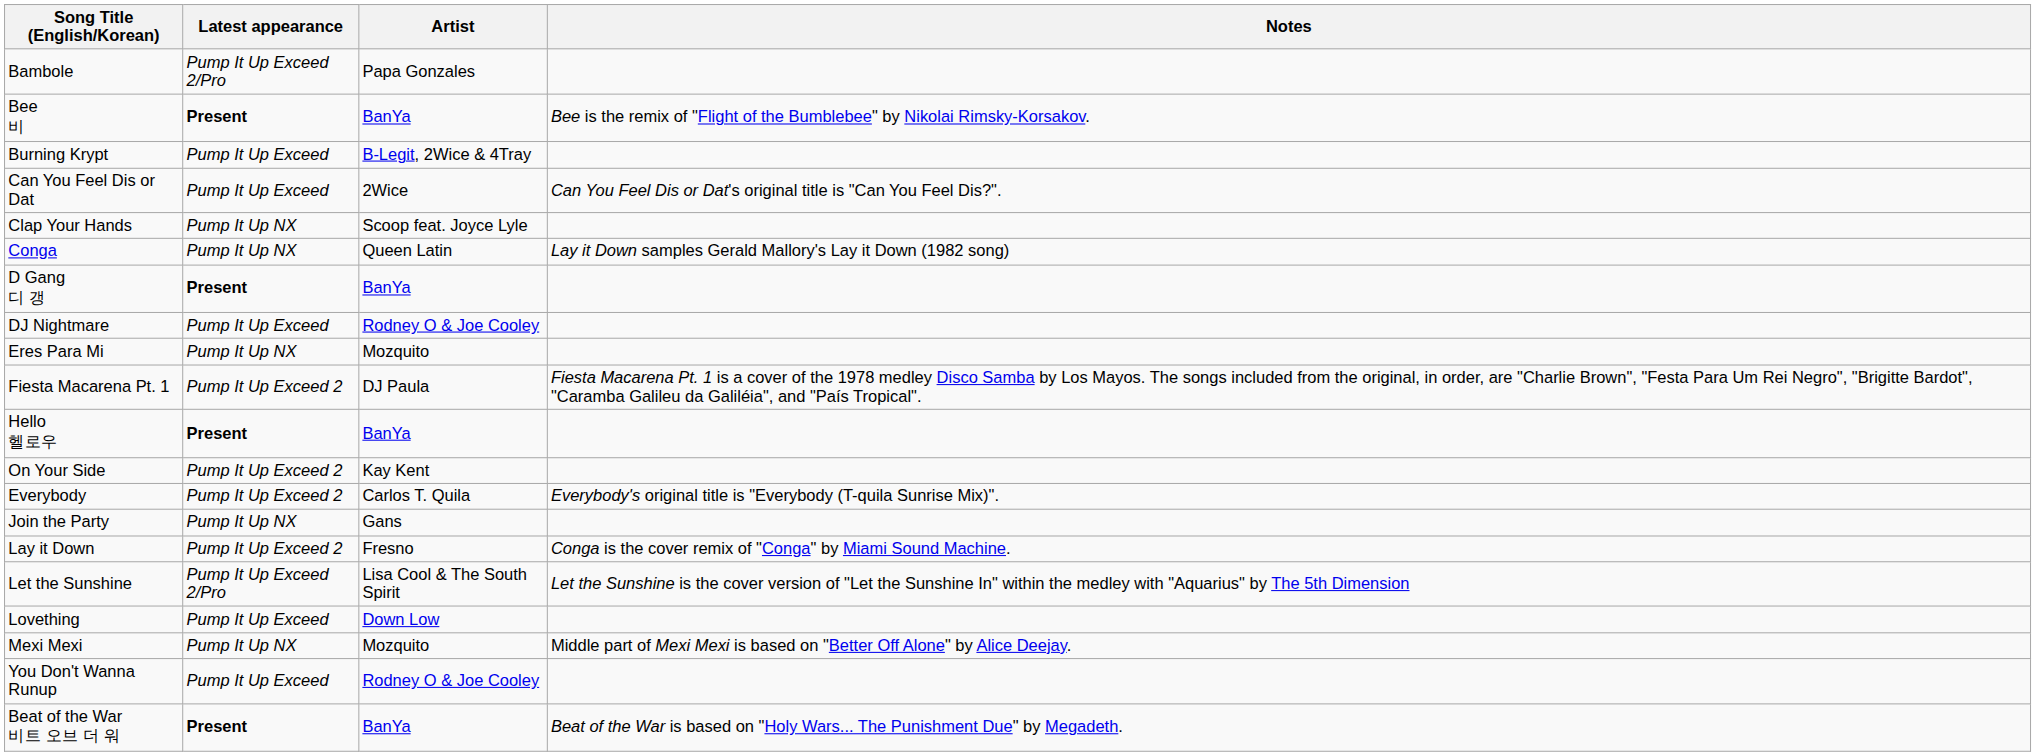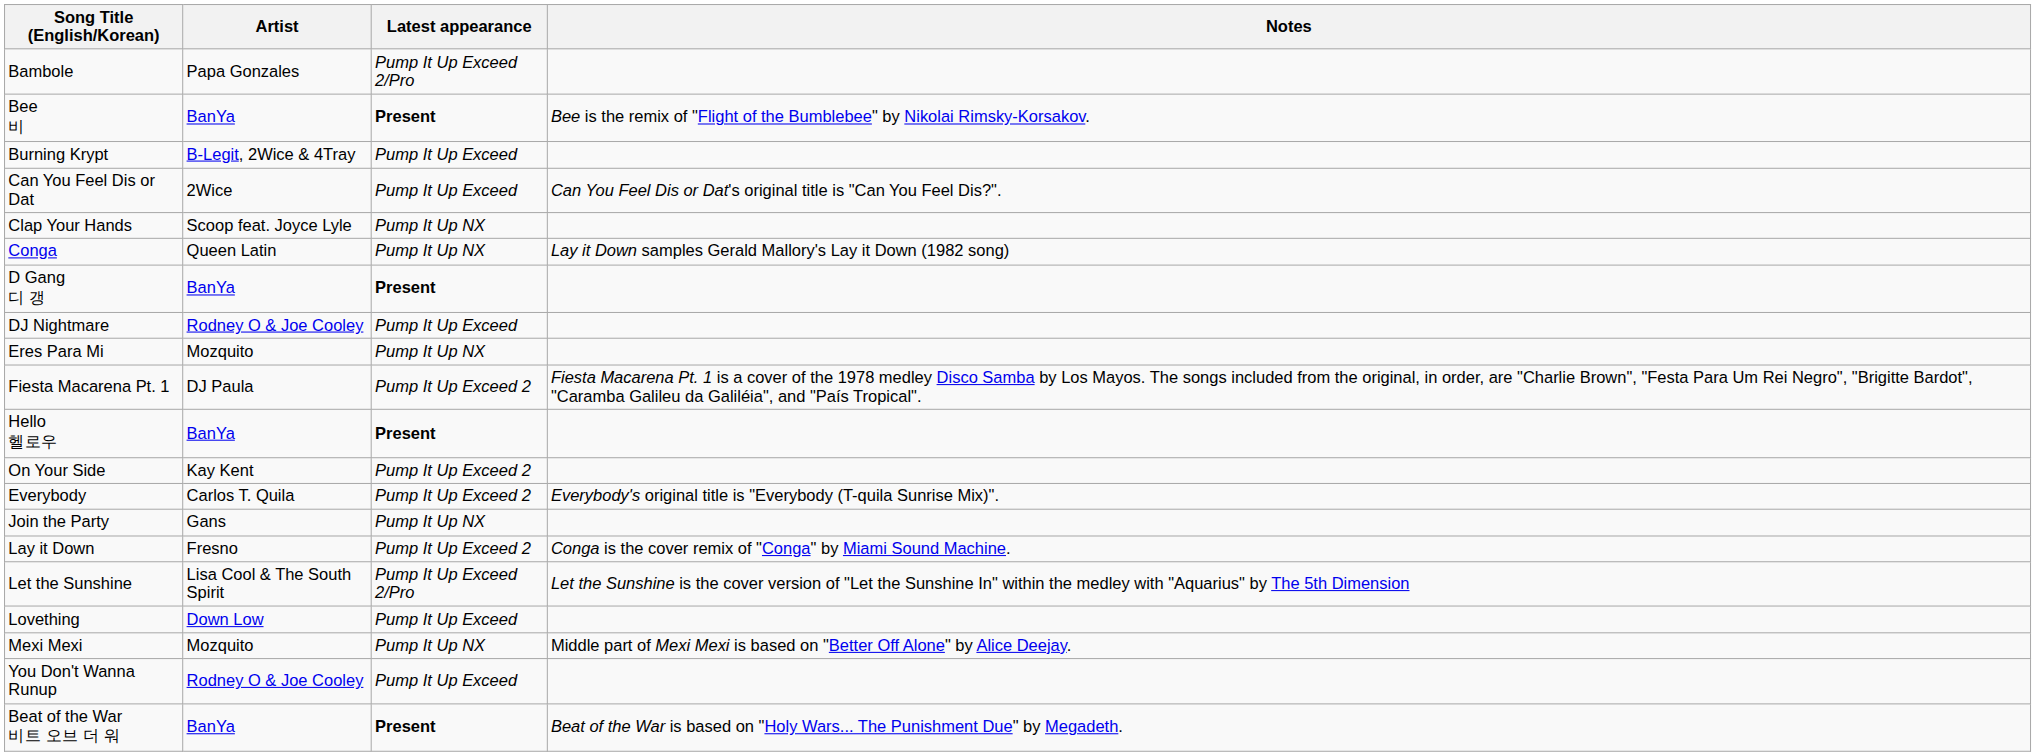 <table class="wikitable sortable">
 <tr>
 <th>Song Title<br>(English/Korean)</th>
+<th>Artist</th>
 <th>Latest appearance</th>
-<th>Artist</th>
 <th>Notes</th>
 </tr>
 <tr>
 <td>Bambole</td>
+<td>Papa Gonzales</td>
 <td><em>Pump It Up Exceed 2/Pro</em></td>
-<td>Papa Gonzales</td>
 <td></td>
 </tr>
 <tr>
 <td>Bee<br>비</td>
+<td><a href='#'>BanYa</a></td>
 <td><strong>Present</strong></td>
-<td><a href='#'>BanYa</a></td>
 <td><em>Bee</em> is the remix of "<a href='#'>Flight of the Bumblebee</a>" by <a href='#'>Nikolai Rimsky-Korsakov</a>.</td>
 </tr>
 <tr>
 <td>Burning Krypt</td>
+<td><a href='#'>B-Legit</a>, 2Wice & 4Tray</td>
 <td><em>Pump It Up Exceed</em></td>
-<td><a href='#'>B-Legit</a>, 2Wice & 4Tray</td>
 <td></td>
 </tr>
 <tr>
 <td>Can You Feel Dis or Dat</td>
+<td>2Wice</td>
 <td><em>Pump It Up Exceed</em></td>
-<td>2Wice</td>
 <td><em>Can You Feel Dis or Dat</em>'s original title is "Can You Feel Dis?".</td>
 </tr>
 <tr>
 <td>Clap Your Hands</td>
+<td>Scoop feat. Joyce Lyle</td>
 <td><em>Pump It Up NX</em></td>
-<td>Scoop feat. Joyce Lyle</td>
 <td></td>
 </tr>
 <tr>
 <td><a href='#'>Conga</a></td>
+<td>Queen Latin</td>
 <td><em>Pump It Up NX</em></td>
-<td>Queen Latin</td>
 <td><em>Lay it Down</em> samples Gerald Mallory's Lay it Down (1982 song)</td>
 </tr>
 <tr>
 <td>D Gang<br>디 갱</td>
+<td><a href='#'>BanYa</a></td>
 <td><strong>Present</strong></td>
-<td><a href='#'>BanYa</a></td>
 <td></td>
 </tr>
 <tr>
 <td>DJ Nightmare</td>
+<td><a href='#'>Rodney O & Joe Cooley</a></td>
 <td><em>Pump It Up Exceed</em></td>
-<td><a href='#'>Rodney O & Joe Cooley</a></td>
 <td></td>
 </tr>
 <tr>
 <td>Eres Para Mi</td>
+<td>Mozquito</td>
 <td><em>Pump It Up NX</em></td>
-<td>Mozquito</td>
 <td></td>
 </tr>
 <tr>
 <td>Fiesta Macarena Pt. 1</td>
+<td>DJ Paula</td>
 <td><em>Pump It Up Exceed 2</em></td>
-<td>DJ Paula</td>
 <td><em>Fiesta Macarena Pt. 1</em> is a cover of the 1978 medley <a href='#'>Disco Samba</a> by Los Mayos. The songs included from the original, in order, are "Charlie Brown", "Festa Para Um Rei Negro", "Brigitte Bardot", "Caramba Galileu da Galiléia", and "País Tropical".</td>
 </tr>
 <tr>
 <td>Hello<br>헬로우</td>
+<td><a href='#'>BanYa</a></td>
 <td><strong>Present</strong></td>
-<td><a href='#'>BanYa</a></td>
 <td></td>
 </tr>
 <tr>
 <td>On Your Side</td>
+<td>Kay Kent</td>
 <td><em>Pump It Up Exceed 2</em></td>
-<td>Kay Kent</td>
 <td></td>
 </tr>
 <tr>
 <td>Everybody</td>
+<td>Carlos T. Quila</td>
 <td><em>Pump It Up Exceed 2</em></td>
-<td>Carlos T. Quila</td>
 <td><em>Everybody's</em> original title is "Everybody (T-quila Sunrise Mix)".</td>
 </tr>
 <tr>
 <td>Join the Party</td>
+<td>Gans</td>
 <td><em>Pump It Up NX</em></td>
-<td>Gans</td>
 <td></td>
 </tr>
 <tr>
 <td>Lay it Down</td>
+<td>Fresno</td>
 <td><em>Pump It Up Exceed 2</em></td>
-<td>Fresno</td>
 <td><em>Conga</em> is the cover remix of "<a href='#'>Conga</a>" by <a href='#'>Miami Sound Machine</a>.</td>
 </tr>
 <tr>
 <td>Let the Sunshine</td>
+<td>Lisa Cool & The South Spirit</td>
 <td><em>Pump It Up Exceed 2/Pro</em></td>
-<td>Lisa Cool & The South Spirit</td>
 <td><em>Let the Sunshine</em> is the cover version of "Let the Sunshine In" within the medley with "Aquarius" by <a href='#'>The 5th Dimension</a></td>
 </tr>
 <tr>
 <td>Lovething</td>
+<td><a href='#'>Down Low</a></td>
 <td><em>Pump It Up Exceed</em></td>
-<td><a href='#'>Down Low</a></td>
 <td></td>
 </tr>
 <tr>
 <td>Mexi Mexi</td>
+<td>Mozquito</td>
 <td><em>Pump It Up NX</em></td>
-<td>Mozquito</td>
 <td>Middle part of <em>Mexi Mexi</em> is based on "<a href='#'>Better Off Alone</a>" by <a href='#'>Alice Deejay</a>.</td>
 </tr>
 <tr>
 <td>You Don't Wanna Runup</td>
+<td><a href='#'>Rodney O & Joe Cooley</a></td>
 <td><em>Pump It Up Exceed</em></td>
-<td><a href='#'>Rodney O & Joe Cooley</a></td>
 <td></td>
 </tr>
 <tr>
 <td>Beat of the War<br>비트 오브 더 워</td>
+<td><a href='#'>BanYa</a></td>
 <td><strong>Present</strong></td>
-<td><a href='#'>BanYa</a></td>
 <td><em>Beat of the War</em> is based on "<a href='#'>Holy Wars... The Punishment Due</a>" by <a href='#'>Megadeth</a>.</td>
 </tr>
 </table>
